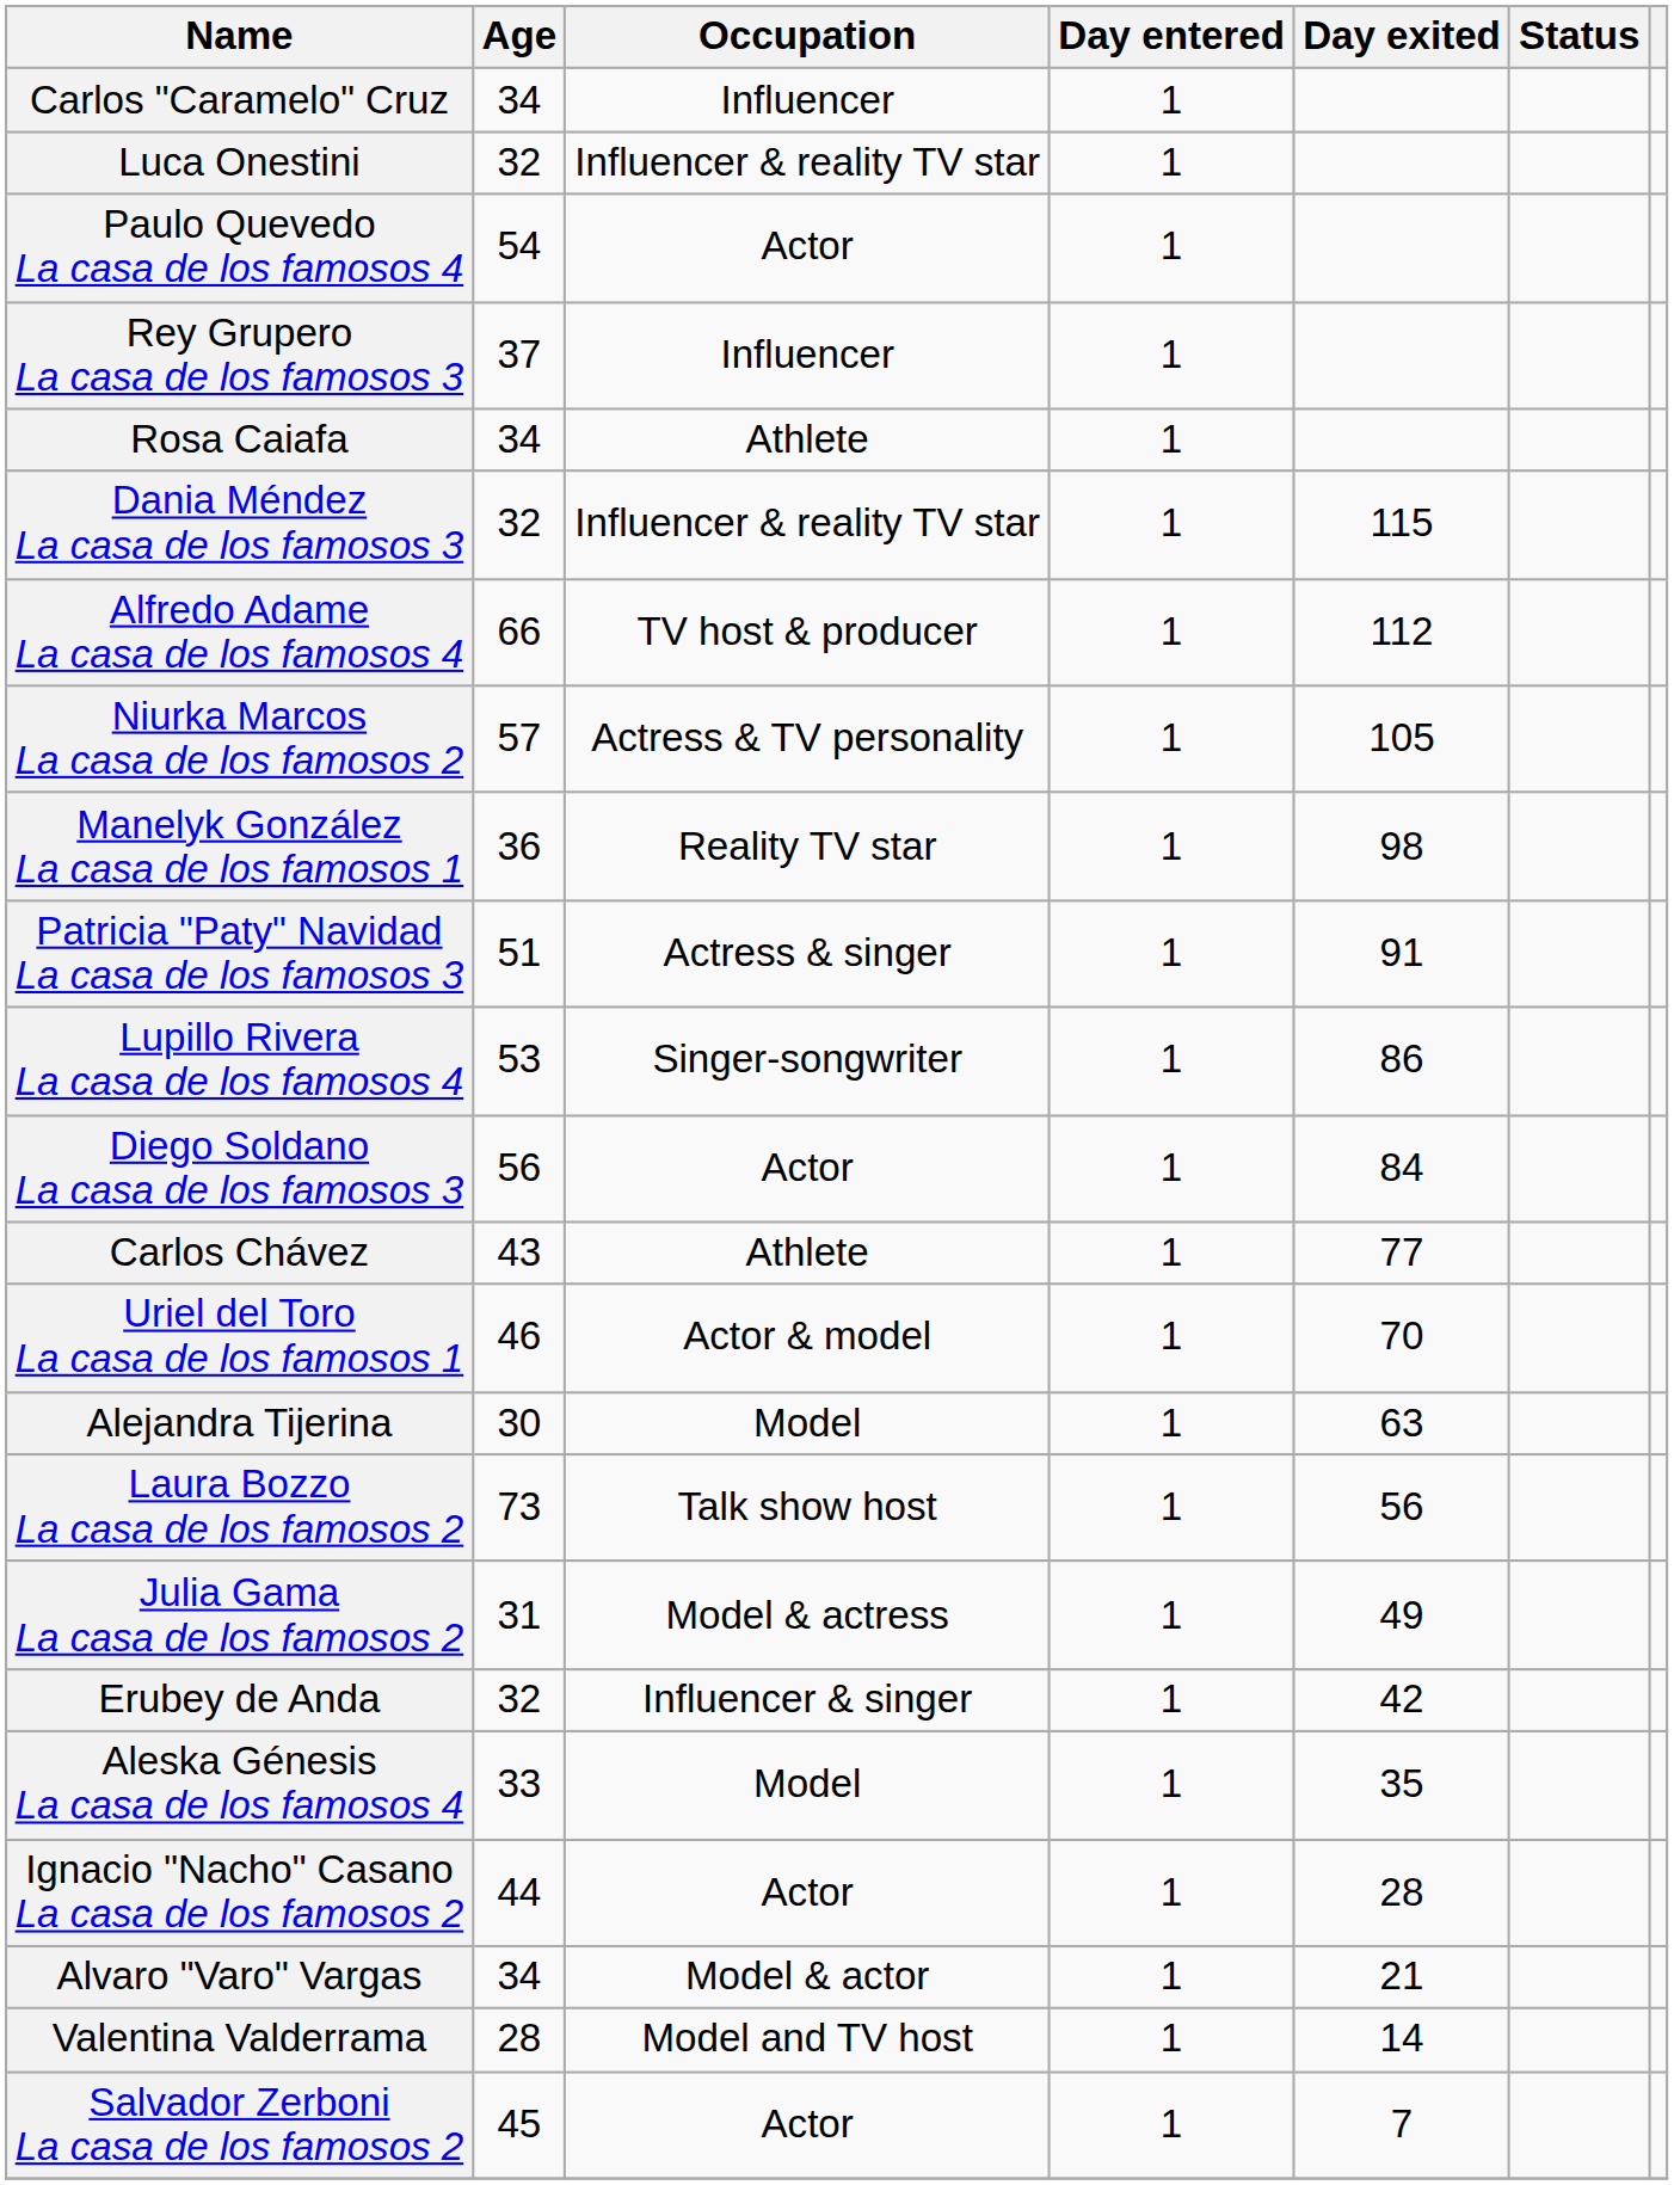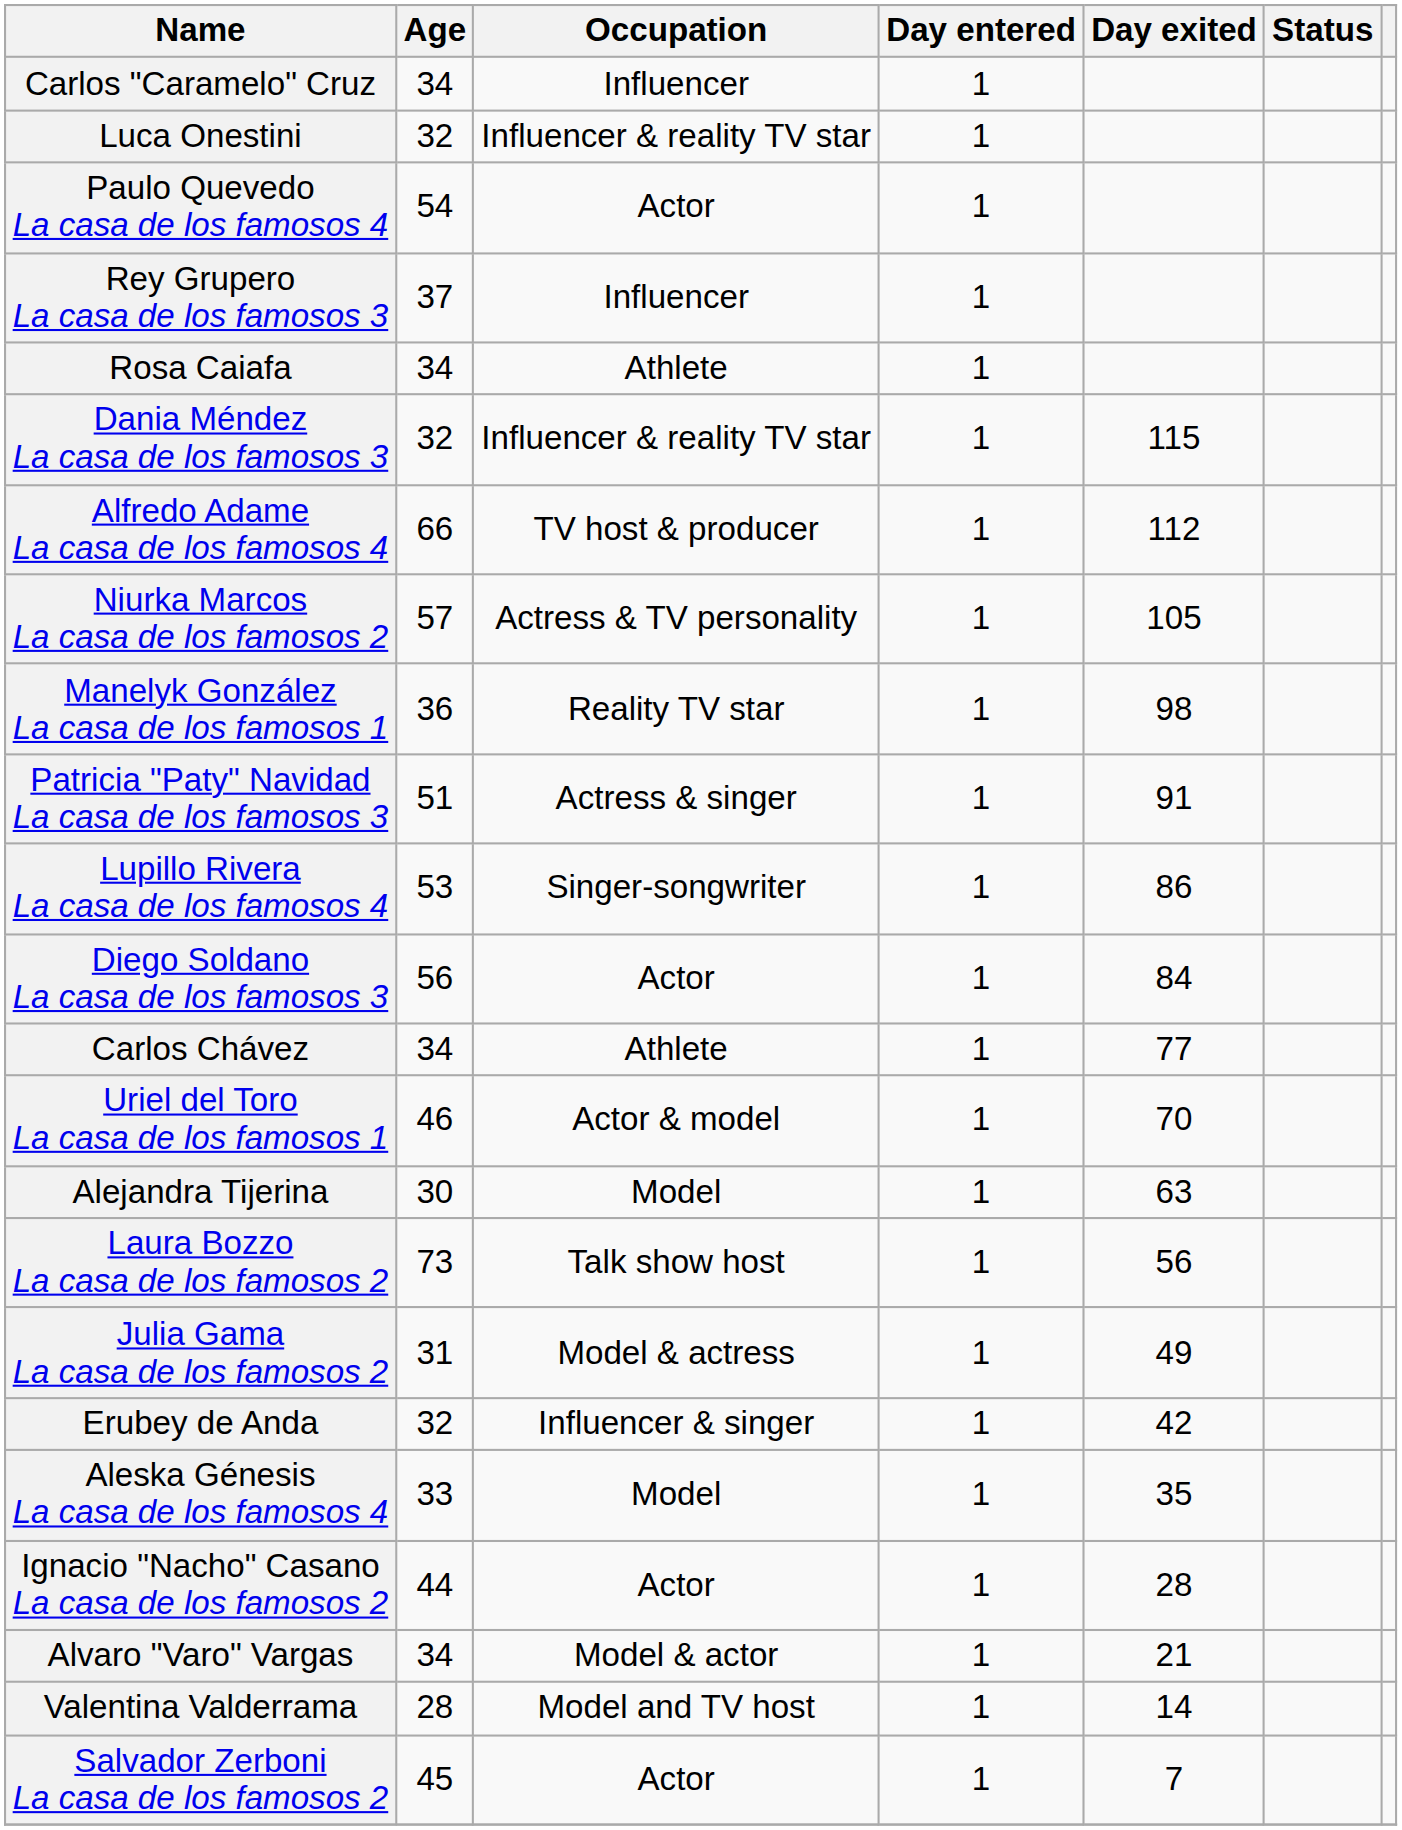 <table class="wikitable sortable" style="text-align:center">
 <tr>
 <th>Name</th>
 <th>Age</th>
 <th>Occupation</th>
 <th>Day entered</th>
 <th>Day exited</th>
 <th>Status</th>
 <th></th>
 </tr>
 <tr>
 <th scope=row style=font-weight:normal>Carlos "Caramelo" Cruz</th>
 <td>34</td>
 <td>Influencer</td>
 <td>1</td>
 <td></td>
 <td></td>
 <td></td>
 </tr>
 <tr>
 <th scope=row style=font-weight:normal>Luca Onestini</th>
 <td>32</td>
 <td>Influencer & reality TV star</td>
 <td>1</td>
 <td></td>
 <td></td>
 <td></td>
 </tr>
 <tr>
 <th scope=row style=font-weight:normal>Paulo Quevedo<br><em><a href='#'>La casa de los famosos 4</a></em></th>
 <td>54</td>
 <td>Actor</td>
 <td>1</td>
 <td></td>
 <td></td>
 <td></td>
 </tr>
 <tr>
 <th scope=row style=font-weight:normal>Rey Grupero<br><em><a href='#'>La casa de los famosos 3</a></em></th>
 <td>37</td>
 <td>Influencer</td>
 <td>1</td>
 <td></td>
 <td></td>
 <td></td>
 </tr>
 <tr>
 <th scope=row style=font-weight:normal>Rosa Caiafa</th>
 <td>34</td>
 <td>Athlete</td>
 <td>1</td>
 <td></td>
 <td></td>
 <td></td>
 </tr>
 <tr>
 <th scope=row style=font-weight:normal><a href='#'>Dania Méndez</a><br><em><a href='#'>La casa de los famosos 3</a></em></th>
 <td>32</td>
 <td>Influencer & reality TV star</td>
 <td>1</td>
 <td>115</td>
 <td></td>
 <td></td>
 </tr>
 <tr>
 <th scope=row style=font-weight:normal><a href='#'>Alfredo Adame</a><br><em><a href='#'>La casa de los famosos 4</a></em></th>
 <td>66</td>
 <td>TV host & producer</td>
 <td>1</td>
 <td>112</td>
 <td></td>
 <td></td>
 </tr>
 <tr>
 <th scope=row style=font-weight:normal><a href='#'>Niurka Marcos</a><br><em><a href='#'>La casa de los famosos 2</a></em></th>
 <td>57</td>
 <td>Actress & TV personality</td>
 <td>1</td>
 <td>105</td>
 <td></td>
 <td></td>
 </tr>
 <tr>
 <th scope=row style=font-weight:normal><a href='#'>Manelyk González</a><br><em><a href='#'>La casa de los famosos 1</a></em></th>
 <td>36</td>
 <td>Reality TV star</td>
 <td>1</td>
 <td>98</td>
 <td></td>
 <td></td>
 </tr>
 <tr>
 <th scope=row style=font-weight:normal><a href='#'>Patricia "Paty" Navidad</a><br><em><a href='#'>La casa de los famosos 3</a></em></th>
 <td>51</td>
 <td>Actress & singer</td>
 <td>1</td>
 <td>91</td>
 <td></td>
 <td></td>
 </tr>
 <tr>
 <th scope=row style=font-weight:normal><a href='#'>Lupillo Rivera</a><br><em><a href='#'>La casa de los famosos 4</a></em></th>
 <td>53</td>
 <td>Singer-songwriter</td>
 <td>1</td>
 <td>86</td>
 <td></td>
 <td></td>
 </tr>
 <tr>
 <th scope=row style=font-weight:normal><a href='#'>Diego Soldano</a><br><em><a href='#'>La casa de los famosos 3</a></em></th>
 <td>56</td>
 <td>Actor</td>
 <td>1</td>
 <td>84</td>
 <td></td>
 <td></td>
 </tr>
 <tr>
 <th scope=row style=font-weight:normal>Carlos Chávez</th>
-<td>43</td>
+<td>34</td>
 <td>Athlete</td>
 <td>1</td>
 <td>77</td>
 <td></td>
 <td></td>
 </tr>
 <tr>
 <th scope=row style=font-weight:normal><a href='#'>Uriel del Toro</a><br><em><a href='#'>La casa de los famosos 1</a></em></th>
 <td>46</td>
 <td>Actor & model</td>
 <td>1</td>
 <td>70</td>
 <td></td>
 <td></td>
 </tr>
 <tr>
 <th scope=row style=font-weight:normal>Alejandra Tijerina</th>
 <td>30</td>
 <td>Model</td>
 <td>1</td>
 <td>63</td>
 <td></td>
 <td></td>
 </tr>
 <tr>
 <th scope=row style=font-weight:normal><a href='#'>Laura Bozzo</a><br><em><a href='#'>La casa de los famosos 2</a></em></th>
 <td>73</td>
 <td>Talk show host</td>
 <td>1</td>
 <td>56</td>
 <td></td>
 <td></td>
 </tr>
 <tr>
 <th scope=row style=font-weight:normal><a href='#'>Julia Gama</a><br><em><a href='#'>La casa de los famosos 2</a></em></th>
 <td>31</td>
 <td>Model & actress</td>
 <td>1</td>
 <td>49</td>
 <td></td>
 <td></td>
 </tr>
 <tr>
 <th scope=row style=font-weight:normal>Erubey de Anda</th>
 <td>32</td>
 <td>Influencer & singer</td>
 <td>1</td>
 <td>42</td>
 <td></td>
 <td></td>
 </tr>
 <tr>
 <th scope=row style=font-weight:normal>Aleska Génesis<br><em><a href='#'>La casa de los famosos 4</a></em></th>
 <td>33</td>
 <td>Model</td>
 <td>1</td>
 <td>35</td>
 <td></td>
 <td></td>
 </tr>
 <tr>
 <th scope=row style=font-weight:normal>Ignacio "Nacho" Casano<br><em><a href='#'>La casa de los famosos 2</a></em></th>
 <td>44</td>
 <td>Actor</td>
 <td>1</td>
 <td>28</td>
 <td></td>
 <td></td>
 </tr>
 <tr>
 <th scope=row style=font-weight:normal>Alvaro "Varo" Vargas</th>
 <td>34</td>
 <td>Model & actor</td>
 <td>1</td>
 <td>21</td>
 <td></td>
 <td></td>
 </tr>
 <tr>
 <th scope=row style=font-weight:normal>Valentina Valderrama</th>
 <td>28</td>
 <td>Model and TV host</td>
 <td>1</td>
 <td>14</td>
 <td></td>
 <td></td>
 </tr>
 <tr>
 <th scope=row style=font-weight:normal><a href='#'>Salvador Zerboni</a><br><em><a href='#'>La casa de los famosos 2</a></em></th>
 <td>45</td>
 <td>Actor</td>
 <td>1</td>
 <td>7</td>
 <td></td>
 <td></td>
 </tr>
 <tr>
 </tr>
 </table>
